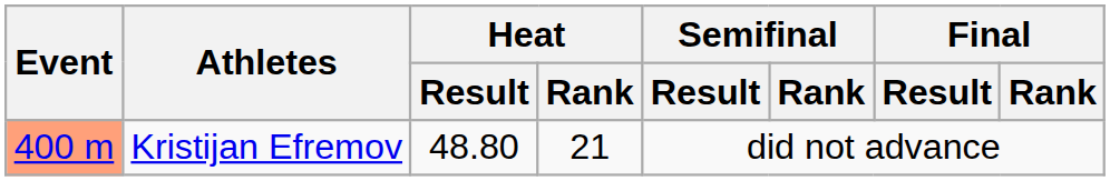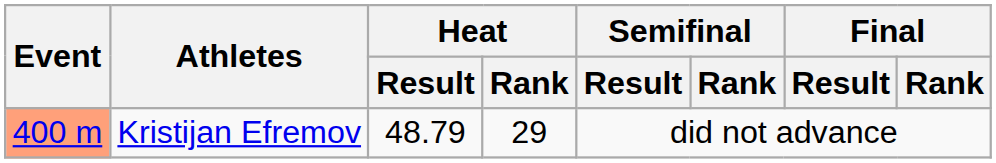 <table class="wikitable" border="1" style="font-size:90%">
 <tr>
 <th rowspan="2">Event</th>
 <th rowspan="2">Athletes</th>
 <th colspan="2">Heat</th>
 <th colspan="2">Semifinal</th>
 <th colspan="2">Final</th>
 </tr>
 <tr>
 <th>Result</th>
 <th>Rank</th>
 <th>Result</th>
 <th>Rank</th>
 <th>Result</th>
 <th>Rank</th>
 </tr>
 <tr>
 <td style="background: lightsalmon;"><a href='#'>400 m</a></td>
 <td><a href='#'>Kristijan Efremov</a></td>
-<td align=center>48.80</td>
-<td align=center>21</td>
+<td align=center>48.79</td>
+<td align=center>29</td>
 <td align=center colspan="4">did not advance</td>
 </tr>
 </table>
